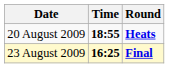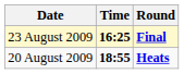 <table class="wikitable">
 <tr>
 <th>Date</th>
 <th>Time</th>
 <th>Round</th>
 </tr>
+<tr style=background:lemonchiffon>
+<td>23 August 2009</td>
+<td><strong>16:25</strong></td>
+<td><strong><a href='#'>Final</a></strong></td>
+</tr>
 <tr>
 <td>20 August 2009</td>
 <td><strong>18:55</strong></td>
 <td><strong><a href='#'>Heats</a></strong></td>
 </tr>
-<tr style=background:lemonchiffon>
-<td>23 August 2009</td>
-<td><strong>16:25</strong></td>
-<td><strong><a href='#'>Final</a></strong></td>
-</tr>
 </table>
